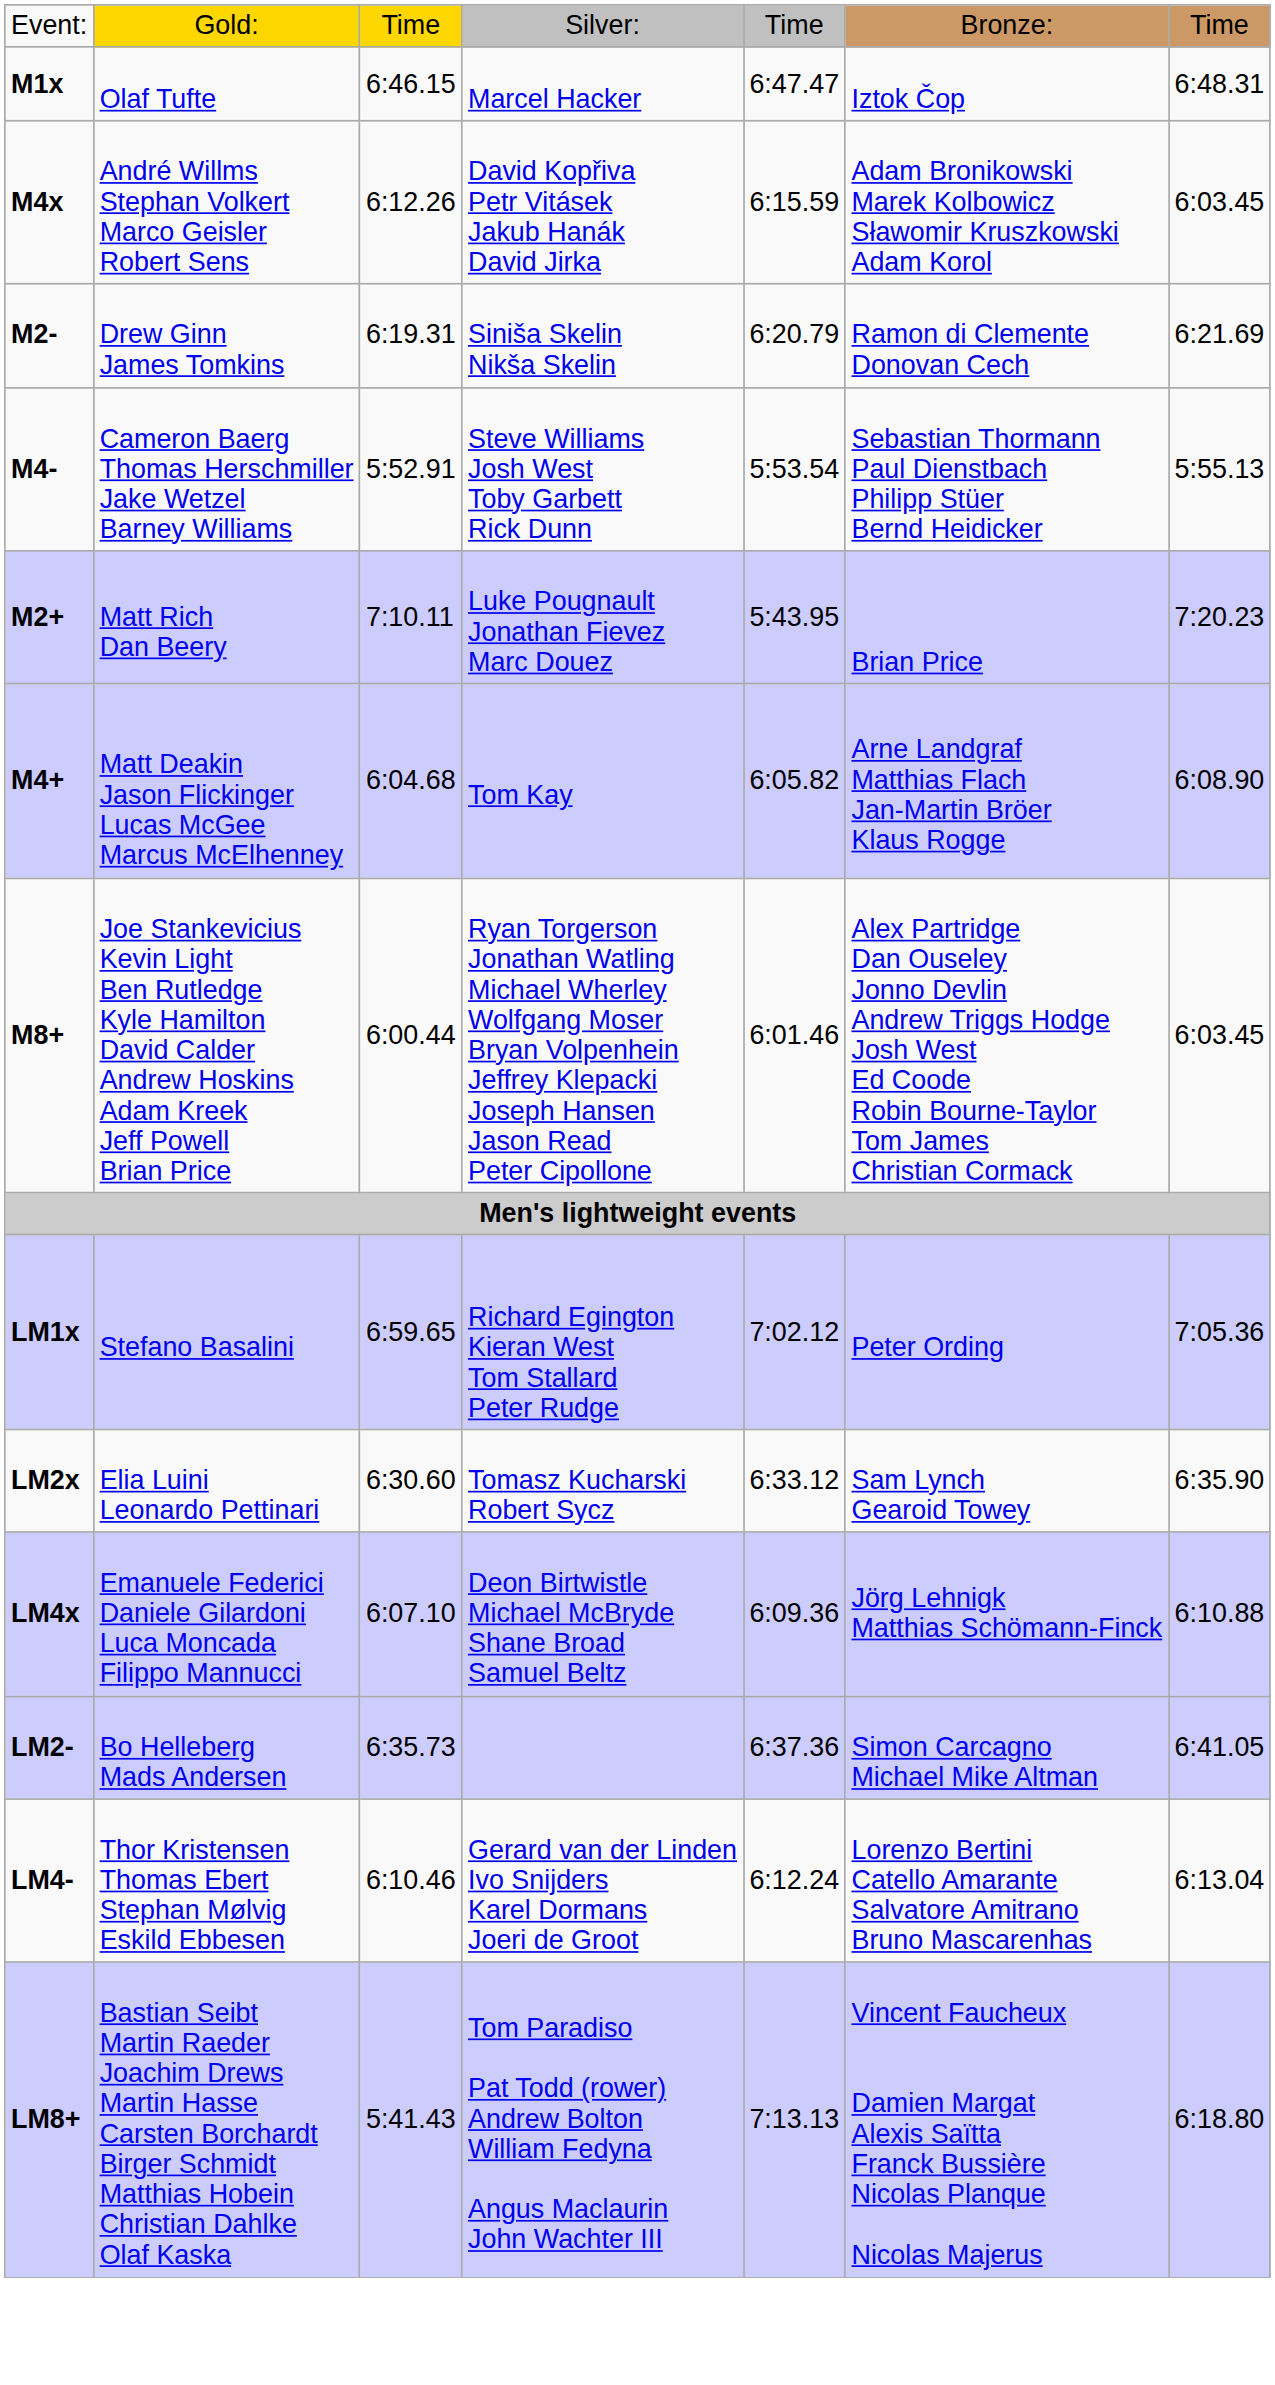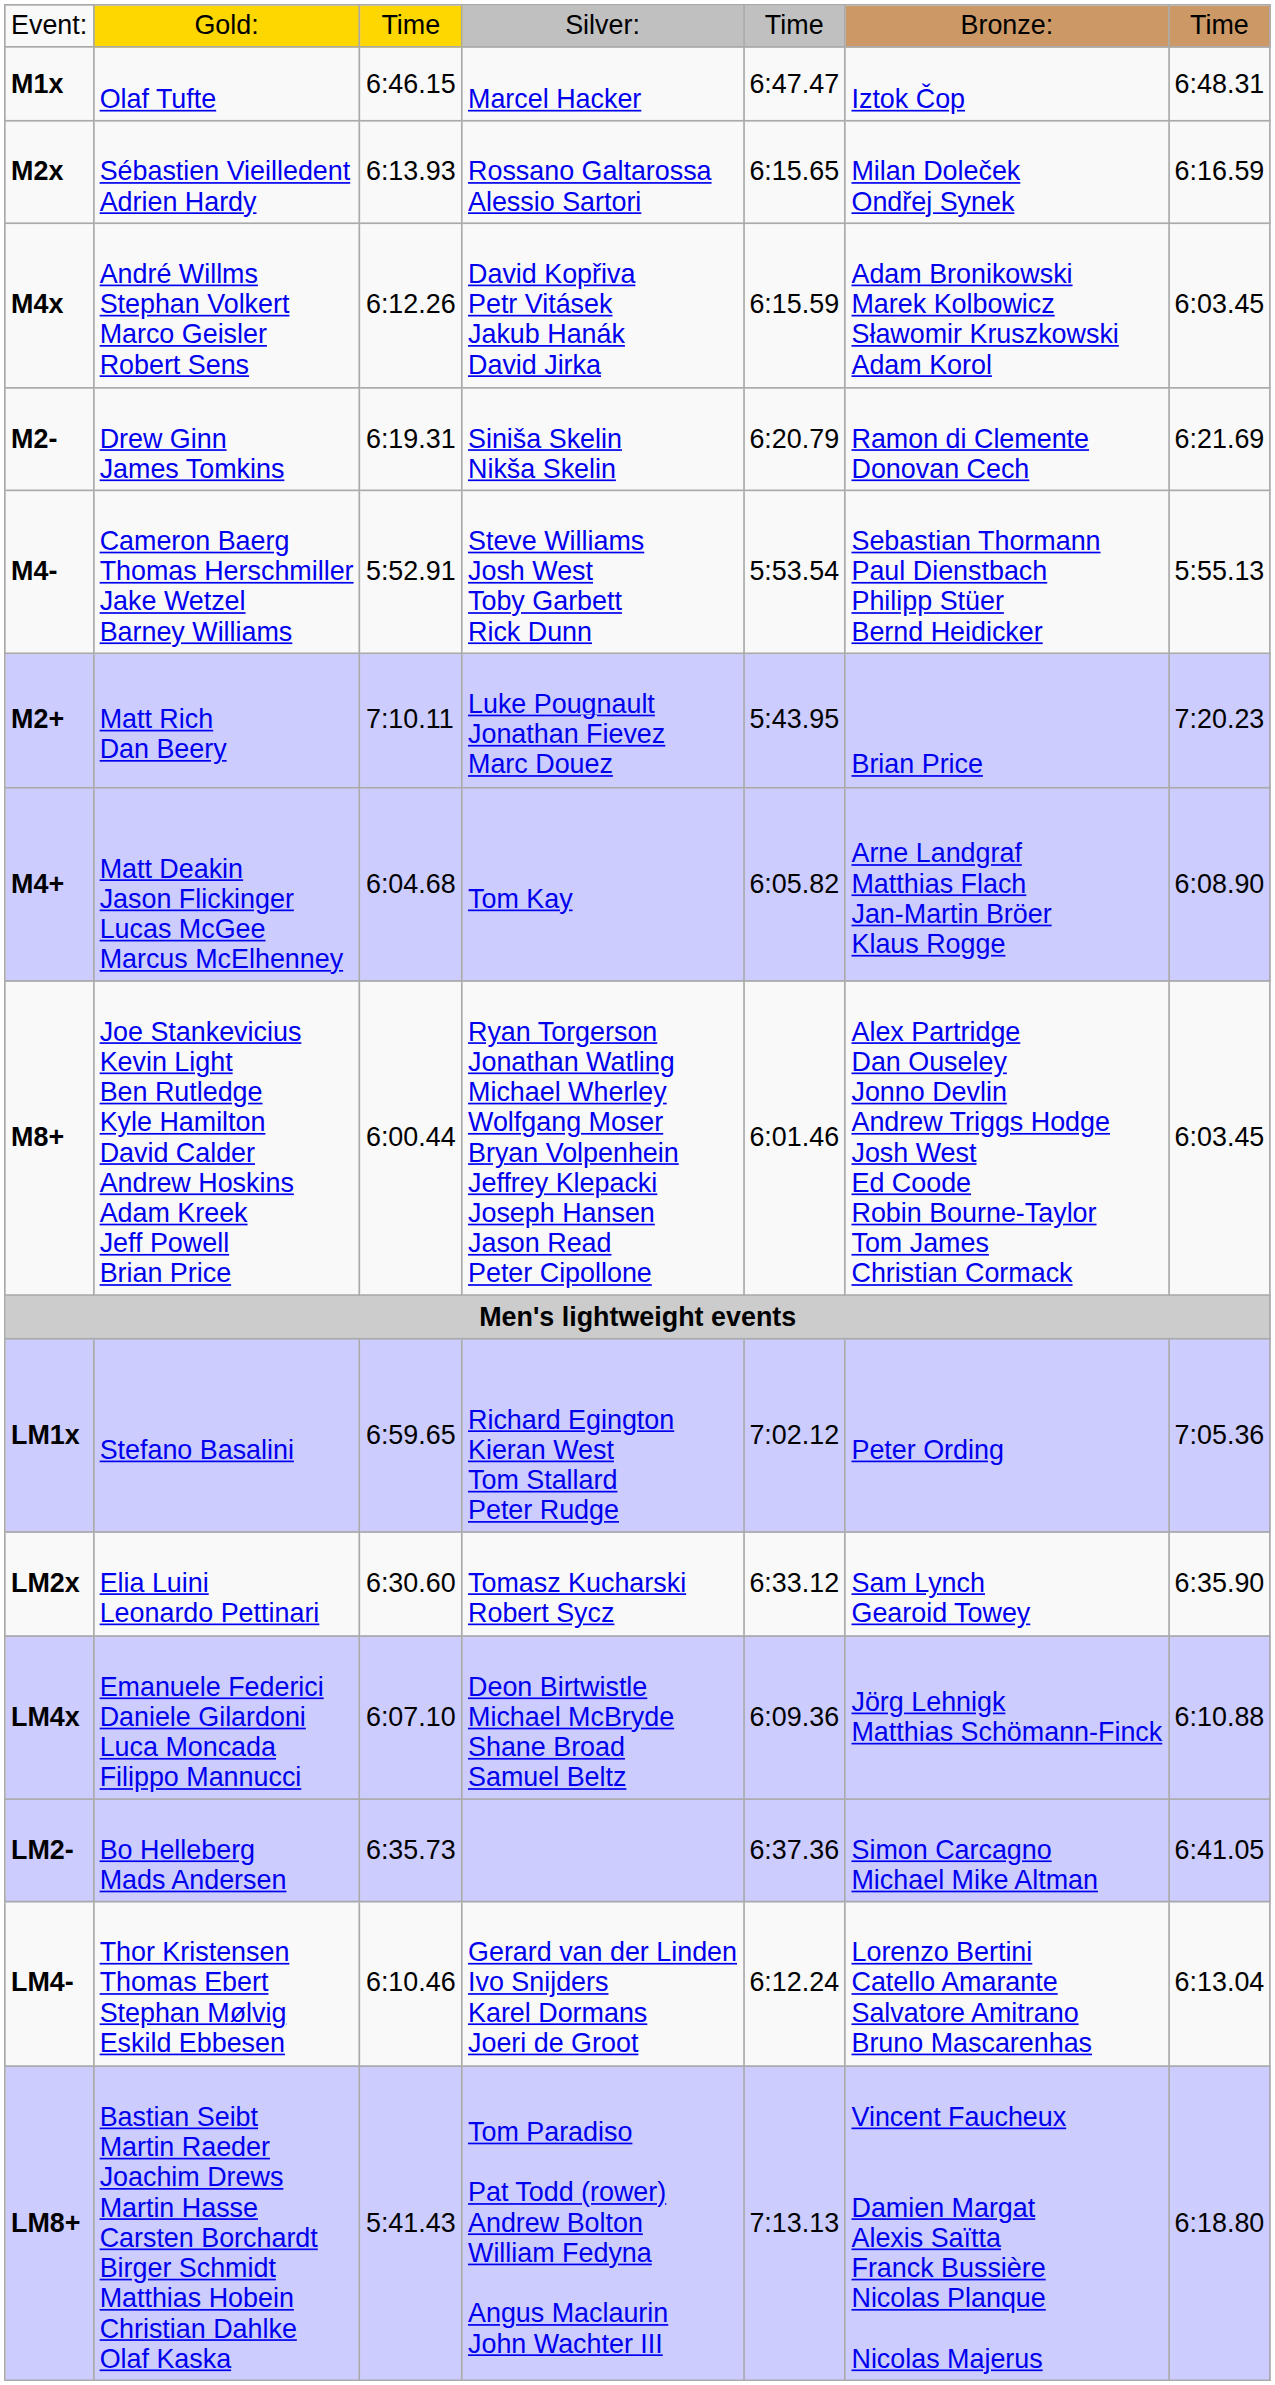 <table class="wikitable">
 <tr>
 <td>Event:</td>
 <td style="text-align:center;background-color:gold;">Gold:</td>
 <td style="text-align:center;background-color:gold;">Time</td>
 <td style="text-align:center;background-color:silver;">Silver:</td>
 <td style="text-align:center;background-color:silver;">Time</td>
 <td style="text-align:center;background-color:#CC9966;">Bronze:</td>
 <td style="text-align:center;background-color:#CC9966;">Time</td>
 </tr>
 <tr>
 <td><strong>M1x</strong></td>
 <td><strong></strong><br><a href='#'>Olaf Tufte</a></td>
 <td>6:46.15</td>
 <td><strong></strong><br><a href='#'>Marcel Hacker</a></td>
 <td>6:47.47</td>
 <td><strong></strong><br><a href='#'>Iztok Čop</a></td>
 <td>6:48.31</td>
+</tr>
+<tr>
+<td><strong>M2x</strong></td>
+<td><strong></strong><br> <a href='#'>Sébastien Vieilledent</a> <br> <a href='#'>Adrien Hardy</a></td>
+<td>6:13.93</td>
+<td><strong></strong> <br> <a href='#'>Rossano Galtarossa</a> <br> <a href='#'>Alessio Sartori</a></td>
+<td>6:15.65</td>
+<td><strong></strong> <br> <a href='#'>Milan Doleček</a> <br> <a href='#'>Ondřej Synek</a></td>
+<td>6:16.59</td>
 </tr>
 <tr>
 <td><strong>M4x</strong></td>
 <td><strong></strong><br><a href='#'>André Willms</a><br> <a href='#'>Stephan Volkert</a><br> <a href='#'>Marco Geisler</a> <br> <a href='#'>Robert Sens</a></td>
 <td>6:12.26</td>
 <td><strong></strong> <br> <a href='#'>David Kopřiva</a><br> <a href='#'>Petr Vitásek</a><br> <a href='#'>Jakub Hanák</a> <br> <a href='#'>David Jirka</a></td>
 <td>6:15.59</td>
 <td><strong></strong> <br> <a href='#'>Adam Bronikowski</a><br> <a href='#'>Marek Kolbowicz</a><br> <a href='#'>Sławomir Kruszkowski</a> <br> <a href='#'>Adam Korol</a></td>
 <td>6:03.45</td>
 </tr>
 <tr>
 <td><strong>M2-</strong></td>
 <td><strong></strong><br><a href='#'>Drew Ginn</a> <br> <a href='#'>James Tomkins</a></td>
 <td>6:19.31</td>
 <td><strong></strong> <br> <a href='#'>Siniša Skelin</a> <br> <a href='#'>Nikša Skelin</a></td>
 <td>6:20.79</td>
 <td><strong></strong> <br> <a href='#'>Ramon di Clemente</a> <br> <a href='#'>Donovan Cech</a></td>
 <td>6:21.69</td>
 </tr>
 <tr>
 <td><strong>M4-</strong></td>
 <td><strong></strong><br><a href='#'>Cameron Baerg</a><br> <a href='#'>Thomas Herschmiller</a><br> <a href='#'>Jake Wetzel</a> <br> <a href='#'>Barney Williams</a></td>
 <td>5:52.91</td>
 <td><strong></strong> <br> <a href='#'>Steve Williams</a><br> <a href='#'>Josh West</a><br> <a href='#'>Toby Garbett</a> <br> <a href='#'>Rick Dunn</a></td>
 <td>5:53.54</td>
 <td><strong></strong> <br> <a href='#'>Sebastian Thormann</a><br> <a href='#'>Paul Dienstbach</a><br> <a href='#'>Philipp Stüer</a> <br> <a href='#'>Bernd Heidicker</a></td>
 <td>5:55.13</td>
 </tr>
 <tr bgcolor=ccccff>
 <td><strong>M2+</strong></td>
 <td><strong></strong><br><a href='#'>Matt Rich</a><br> <a href='#'>Dan Beery</a> <br> </td>
 <td>7:10.11</td>
 <td><strong></strong> <br> <a href='#'>Luke Pougnault</a><br> <a href='#'>Jonathan Fievez</a> <br> <a href='#'>Marc Douez</a></td>
 <td>5:43.95</td>
 <td><strong></strong> <br> <br>  <br> <a href='#'>Brian Price</a></td>
 <td>7:20.23</td>
 </tr>
 <tr bgcolor=ccccff>
 <td><strong>M4+</strong></td>
 <td><strong></strong><br><br> <a href='#'>Matt Deakin</a><br> <a href='#'>Jason Flickinger</a><br> <a href='#'>Lucas McGee</a> <br> <a href='#'>Marcus McElhenney</a></td>
 <td>6:04.68</td>
 <td><strong></strong> <br><a href='#'>Tom Kay</a></td>
 <td>6:05.82</td>
 <td><strong></strong> <br> <a href='#'>Arne Landgraf</a><br> <a href='#'>Matthias Flach</a> <br> <a href='#'>Jan-Martin Bröer</a><br> <a href='#'>Klaus Rogge</a> <br> </td>
 <td>6:08.90</td>
 </tr>
 <tr>
 <td><strong>M8+</strong></td>
 <td><strong></strong><br><a href='#'>Joe Stankevicius</a><br> <a href='#'>Kevin Light</a><br> <a href='#'>Ben Rutledge</a><br> <a href='#'>Kyle Hamilton</a><br> <a href='#'>David Calder</a><br> <a href='#'>Andrew Hoskins</a><br> <a href='#'>Adam Kreek</a><br> <a href='#'>Jeff Powell</a> <br> <a href='#'>Brian Price</a></td>
 <td>6:00.44</td>
 <td><strong></strong> <br> <a href='#'>Ryan Torgerson</a><br> <a href='#'>Jonathan Watling</a><br> <a href='#'>Michael Wherley</a><br> <a href='#'>Wolfgang Moser</a><br> <a href='#'>Bryan Volpenhein</a><br> <a href='#'>Jeffrey Klepacki</a><br> <a href='#'>Joseph Hansen</a><br> <a href='#'>Jason Read</a> <br> <a href='#'>Peter Cipollone</a></td>
 <td>6:01.46</td>
 <td><strong></strong> <br> <a href='#'>Alex Partridge</a><br> <a href='#'>Dan Ouseley</a><br> <a href='#'>Jonno Devlin</a><br> <a href='#'>Andrew Triggs Hodge</a><br> <a href='#'>Josh West</a><br> <a href='#'>Ed Coode</a><br> <a href='#'>Robin Bourne-Taylor</a><br> <a href='#'>Tom James</a> <br> <a href='#'>Christian Cormack</a></td>
 <td>6:03.45</td>
 </tr>
 <tr>
 <th colspan="7" style="background-color:#CCC;">Men's lightweight events</th>
 </tr>
 <tr bgcolor=ccccff>
 <td><strong>LM1x</strong></td>
 <td><strong></strong> <br> <a href='#'>Stefano Basalini</a></td>
 <td>6:59.65</td>
 <td><strong></strong> <br> <br> <a href='#'>Richard Egington</a><br> <a href='#'>Kieran West</a><br> <a href='#'>Tom Stallard</a> <br> <a href='#'>Peter Rudge</a></td>
 <td>7:02.12</td>
 <td><strong></strong><br><a href='#'>Peter Ording</a></td>
 <td>7:05.36</td>
 </tr>
 <tr>
 <td><strong>LM2x</strong></td>
 <td><strong></strong><br> <a href='#'>Elia Luini</a><br> <a href='#'>Leonardo Pettinari</a></td>
 <td>6:30.60</td>
 <td><strong></strong> <br> <a href='#'>Tomasz Kucharski</a><br> <a href='#'>Robert Sycz</a></td>
 <td>6:33.12</td>
 <td><strong></strong> <br> <a href='#'>Sam Lynch</a><br> <a href='#'>Gearoid Towey</a></td>
 <td>6:35.90</td>
 </tr>
 <tr bgcolor=ccccff>
 <td><strong>LM4x</strong></td>
 <td><strong></strong><br><a href='#'>Emanuele Federici</a><br> <a href='#'>Daniele Gilardoni</a><br> <a href='#'>Luca Moncada</a> <br> <a href='#'>Filippo Mannucci</a></td>
 <td>6:07.10</td>
 <td><strong></strong> <br> <a href='#'>Deon Birtwistle</a><br> <a href='#'>Michael McBryde</a><br> <a href='#'>Shane Broad</a> <br> <a href='#'>Samuel Beltz</a></td>
 <td>6:09.36</td>
 <td><strong></strong> <br> <a href='#'>Jörg Lehnigk</a><br> <a href='#'>Matthias Schömann-Finck</a><br>  <br> </td>
 <td>6:10.88</td>
 </tr>
 <tr bgcolor=ccccff>
 <td><strong>LM2-</strong></td>
 <td><strong></strong><br><a href='#'>Bo Helleberg</a> <br> <a href='#'>Mads Andersen</a></td>
 <td>6:35.73</td>
 <td><strong></strong> <br>  <br> </td>
 <td>6:37.36</td>
 <td><strong></strong> <br> <a href='#'>Simon Carcagno</a> <br> <a href='#'>Michael Mike Altman</a></td>
 <td>6:41.05</td>
 </tr>
 <tr>
 <td><strong>LM4-</strong></td>
 <td><strong></strong><br><a href='#'>Thor Kristensen</a><br> <a href='#'>Thomas Ebert</a><br> <a href='#'>Stephan Mølvig</a> <br> <a href='#'>Eskild Ebbesen</a></td>
 <td>6:10.46</td>
 <td><strong></strong> <br> <a href='#'>Gerard van der Linden</a><br> <a href='#'>Ivo Snijders</a><br> <a href='#'>Karel Dormans</a> <br> <a href='#'>Joeri de Groot</a></td>
 <td>6:12.24</td>
 <td><strong></strong> <br> <a href='#'>Lorenzo Bertini</a><br> <a href='#'>Catello Amarante</a><br> <a href='#'>Salvatore Amitrano</a> <br> <a href='#'>Bruno Mascarenhas</a></td>
 <td>6:13.04</td>
 </tr>
 <tr bgcolor=ccccff>
 <td><strong>LM8+</strong></td>
 <td><strong></strong><br><a href='#'>Bastian Seibt</a><br> <a href='#'>Martin Raeder</a><br> <a href='#'>Joachim Drews</a><br> <a href='#'>Martin Hasse</a><br> <a href='#'>Carsten Borchardt</a><br> <a href='#'>Birger Schmidt</a><br> <a href='#'>Matthias Hobein</a><br> <a href='#'>Christian Dahlke</a> <br> <a href='#'>Olaf Kaska</a></td>
 <td>5:41.43</td>
 <td><strong></strong> <br> <a href='#'>Tom Paradiso</a><br> <br> <a href='#'>Pat Todd (rower)</a><br> <a href='#'>Andrew Bolton</a><br> <a href='#'>William Fedyna</a><br> <br> <a href='#'>Angus Maclaurin</a><br> <a href='#'>John Wachter III</a> <br> </td>
 <td>7:13.13</td>
 <td><strong></strong> <br> <a href='#'>Vincent Faucheux</a><br> <br> <br> <a href='#'>Damien Margat</a><br> <a href='#'>Alexis Saïtta</a><br> <a href='#'>Franck Bussière</a><br> <a href='#'>Nicolas Planque</a><br>  <br> <a href='#'>Nicolas Majerus</a></td>
 <td>6:18.80</td>
 </tr>
 </table>
